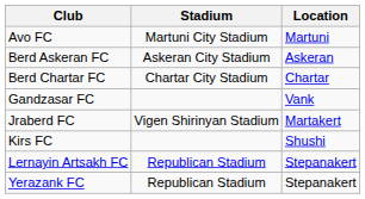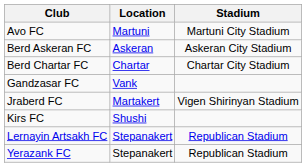 <table class="wikitable"  style="font-size:90%; text-align:center;">
 <tr>
 <th>Club</th>
+<th>Location</th>
 <th>Stadium</th>
-<th>Location</th>
 </tr>
 <tr>
 <td align=left>Avo FC</td>
+<td align=left><a href='#'>Martuni</a></td>
 <td>Martuni City Stadium</td>
-<td align=left><a href='#'>Martuni</a></td>
 </tr>
 <tr>
 <td align=left>Berd Askeran FC</td>
+<td align=left><a href='#'>Askeran</a></td>
 <td>Askeran City Stadium</td>
-<td align=left><a href='#'>Askeran</a></td>
 </tr>
 <tr>
 <td align=left>Berd Chartar FC</td>
+<td align=left><a href='#'>Chartar</a></td>
 <td>Chartar City Stadium</td>
-<td align=left><a href='#'>Chartar</a></td>
 </tr>
 <tr>
 <td align=left>Gandzasar FC</td>
+<td align=left><a href='#'>Vank</a></td>
 <td></td>
-<td align=left><a href='#'>Vank</a></td>
 </tr>
 <tr>
 <td align=left>Jraberd FC</td>
+<td align=left><a href='#'>Martakert</a></td>
 <td>Vigen Shirinyan Stadium</td>
-<td align=left><a href='#'>Martakert</a></td>
 </tr>
 <tr>
 <td align=left>Kirs FC</td>
+<td align=left><a href='#'>Shushi</a></td>
 <td></td>
-<td align=left><a href='#'>Shushi</a></td>
 </tr>
 <tr>
 <td align=left><a href='#'>Lernayin Artsakh FC</a></td>
+<td align=left><a href='#'>Stepanakert</a></td>
 <td><a href='#'>Republican Stadium</a></td>
-<td align=left><a href='#'>Stepanakert</a></td>
 </tr>
 <tr>
 <td align=left><a href='#'>Yerazank FC</a></td>
+<td align=left>Stepanakert</td>
 <td>Republican Stadium</td>
-<td align=left>Stepanakert</td>
 </tr>
 </table>
